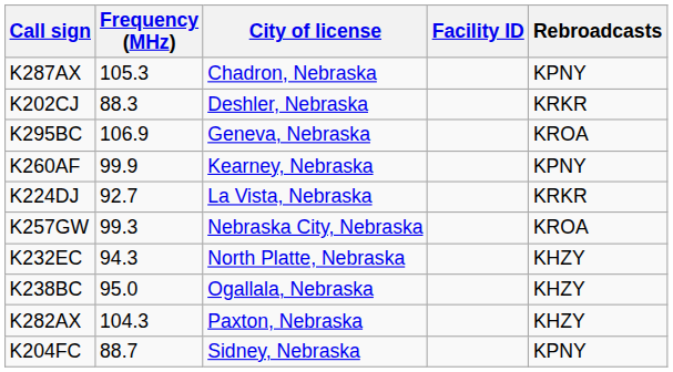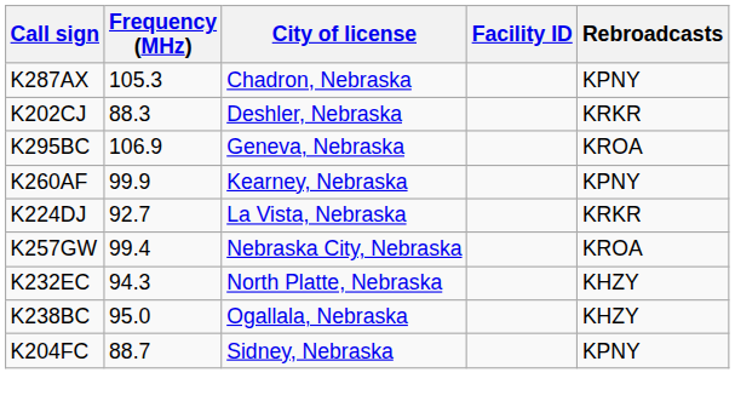 <table class="wikitable sortable">
 <tr>
 <th><a href='#'>Call sign</a></th>
 <th data-sort-type="number"><a href='#'>Frequency</a><br>(<a href='#'>MHz</a>)</th>
 <th><a href='#'>City of license</a></th>
 <th data-sort-type="number"><a href='#'>Facility ID</a></th>
 <th>Rebroadcasts</th>
 </tr>
 <tr>
 <td>K287AX</td>
 <td>105.3</td>
 <td><a href='#'>Chadron, Nebraska</a></td>
 <td></td>
 <td>KPNY</td>
 </tr>
 <tr>
 <td>K202CJ</td>
 <td>88.3</td>
 <td><a href='#'>Deshler, Nebraska</a></td>
 <td></td>
 <td>KRKR</td>
 </tr>
 <tr>
 <td>K295BC</td>
 <td>106.9</td>
 <td><a href='#'>Geneva, Nebraska</a></td>
 <td></td>
 <td>KROA</td>
 </tr>
 <tr>
 <td>K260AF</td>
 <td>99.9</td>
 <td><a href='#'>Kearney, Nebraska</a></td>
 <td></td>
 <td>KPNY</td>
 </tr>
 <tr>
 <td>K224DJ</td>
 <td>92.7</td>
 <td><a href='#'>La Vista, Nebraska</a></td>
 <td></td>
 <td>KRKR</td>
 </tr>
 <tr>
 <td>K257GW</td>
-<td>99.3</td>
+<td>99.4</td>
 <td><a href='#'>Nebraska City, Nebraska</a></td>
 <td></td>
 <td>KROA</td>
 </tr>
 <tr>
 <td>K232EC</td>
 <td>94.3</td>
 <td><a href='#'>North Platte, Nebraska</a></td>
 <td></td>
 <td>KHZY</td>
 </tr>
 <tr>
 <td>K238BC</td>
 <td>95.0</td>
 <td><a href='#'>Ogallala, Nebraska</a></td>
 <td></td>
 <td>KHZY</td>
 </tr>
 <tr>
-<td>K282AX</td>
-<td>104.3</td>
-<td><a href='#'>Paxton, Nebraska</a></td>
-<td></td>
-<td>KHZY</td>
-</tr>
-<tr>
 <td>K204FC</td>
 <td>88.7</td>
 <td><a href='#'>Sidney, Nebraska</a></td>
 <td></td>
 <td>KPNY</td>
 </tr>
 </table>
